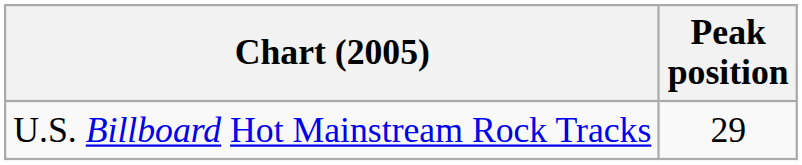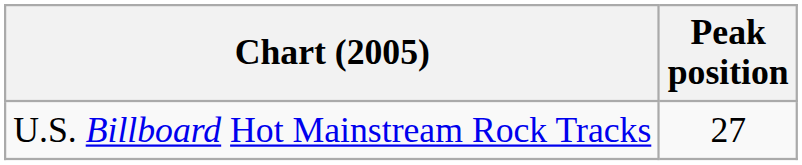 <table class="wikitable">
 <tr>
 <th>Chart (2005)</th>
 <th>Peak<br>position</th>
 </tr>
 <tr>
 <td>U.S. <em><a href='#'>Billboard</a></em> <a href='#'>Hot Mainstream Rock Tracks</a></td>
-<td align="center">29</td>
+<td align="center">27</td>
 </tr>
 </table>
